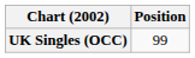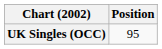 <table class="wikitable plainrowheaders" style="text-align:center">
 <tr>
 <th>Chart (2002)</th>
 <th>Position</th>
 </tr>
 <tr>
 <th scope="row">UK Singles (OCC)</th>
-<td>99</td>
+<td>95</td>
 </tr>
 </table>
